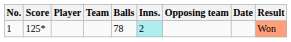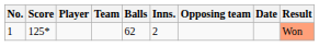 <table class="wikitable sortable" style="font-size:95%">
 <tr>
 <th>No.</th>
 <th>Score</th>
 <th>Player</th>
 <th>Team</th>
 <th>Balls</th>
 <th>Inns.</th>
 <th>Opposing team</th>
 <th>Date</th>
 <th>Result</th>
 </tr>
 <tr>
 <td>1</td>
 <td> 125*</td>
 <td></td>
 <td></td>
-<td>78</td>
-<td style="background: paleturquoise;">2</td>
+<td>62</td>
+<td>2</td>
 <td></td>
 <td></td>
 <td style="background: lightsalmon;">Won</td>
 </tr>
 </table>
